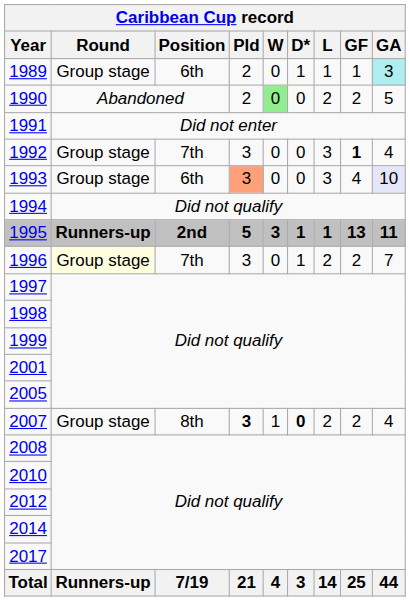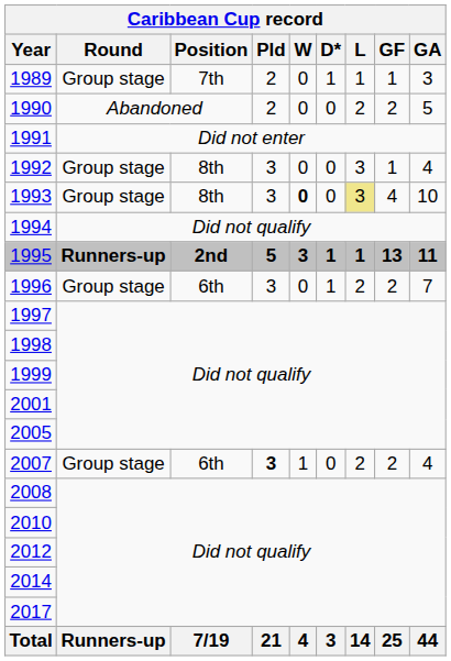 <table class="wikitable" style="text-align: center;">
 <tr>
 <th colspan=9><a href='#'>Caribbean Cup</a> record</th>
 </tr>
 <tr>
 <th>Year</th>
 <th>Round</th>
 <th>Position</th>
 <th>Pld</th>
 <th>W</th>
 <th>D*</th>
 <th>L</th>
 <th>GF</th>
 <th>GA</th>
 </tr>
 <tr>
 <td> <a href='#'>1989</a></td>
 <td>Group stage</td>
-<td>6th</td>
+<td>7th</td>
 <td>2</td>
 <td>0</td>
 <td>1</td>
 <td>1</td>
 <td>1</td>
-<td style="background: paleturquoise;">3</td>
+<td>3</td>
 </tr>
 <tr>
 <td> <a href='#'>1990</a></td>
 <td colspan=2><em>Abandoned</em></td>
 <td>2</td>
-<td style="background: lightgreen;">0</td>
+<td>0</td>
 <td>0</td>
 <td>2</td>
 <td>2</td>
 <td>5</td>
 </tr>
 <tr>
 <td> <a href='#'>1991</a></td>
 <td colspan=8><em>Did not enter</em></td>
 </tr>
 <tr>
 <td> <a href='#'>1992</a></td>
 <td>Group stage</td>
-<td>7th</td>
+<td>8th</td>
 <td>3</td>
 <td>0</td>
 <td>0</td>
 <td>3</td>
-<td><strong>1</strong></td>
+<td>1</td>
 <td>4</td>
 </tr>
 <tr>
 <td> <a href='#'>1993</a></td>
 <td>Group stage</td>
-<td>6th</td>
-<td style="background: lightsalmon;">3</td>
+<td>8th</td>
+<td>3</td>
+<td><strong>0</strong></td>
 <td>0</td>
-<td>0</td>
-<td>3</td>
+<td style="background: khaki;">3</td>
 <td>4</td>
-<td style="background: lavender;">10</td>
+<td>10</td>
 </tr>
 <tr>
 <td> <a href='#'>1994</a></td>
 <td colspan=8><em>Did not qualify</em></td>
 </tr>
 <tr bgcolor=#C0C0C0>
 <td>  <a href='#'>1995</a></td>
 <td><strong>Runners-up</strong></td>
 <td><strong>2nd</strong></td>
 <td><strong>5</strong></td>
 <td><strong>3</strong></td>
 <td><strong>1</strong></td>
 <td><strong>1</strong></td>
 <td><strong>13</strong></td>
 <td><strong>11</strong></td>
 </tr>
 <tr>
 <td> <a href='#'>1996</a></td>
-<td style="background: lightyellow;">Group stage</td>
-<td>7th</td>
+<td>Group stage</td>
+<td>6th</td>
 <td>3</td>
 <td>0</td>
 <td>1</td>
 <td>2</td>
 <td>2</td>
 <td>7</td>
 </tr>
 <tr>
 <td>  <a href='#'>1997</a></td>
 <td colspan=8 rowspan=5><em>Did not qualify</em></td>
 </tr>
 <tr>
 <td>  <a href='#'>1998</a></td>
 </tr>
 <tr>
 <td> <a href='#'>1999</a></td>
 </tr>
 <tr>
 <td> <a href='#'>2001</a></td>
 </tr>
 <tr>
 <td> <a href='#'>2005</a></td>
 </tr>
 <tr>
 <td> <a href='#'>2007</a></td>
 <td>Group stage</td>
-<td>8th</td>
+<td>6th</td>
 <td><strong>3</strong></td>
 <td>1</td>
-<td><strong>0</strong></td>
+<td>0</td>
 <td>2</td>
 <td>2</td>
 <td>4</td>
 </tr>
 <tr>
 <td> <a href='#'>2008</a></td>
 <td colspan=8 rowspan=5><em>Did not qualify</em></td>
 </tr>
 <tr>
 <td> <a href='#'>2010</a></td>
 </tr>
 <tr>
 <td> <a href='#'>2012</a></td>
 </tr>
 <tr>
 <td> <a href='#'>2014</a></td>
 </tr>
 <tr>
 <td> <a href='#'>2017</a></td>
 </tr>
 <tr>
 <th>Total</th>
 <th>Runners-up</th>
 <th>7/19</th>
 <th>21</th>
 <th>4</th>
 <th>3</th>
 <th>14</th>
 <th>25</th>
 <th>44</th>
 </tr>
 </table>
